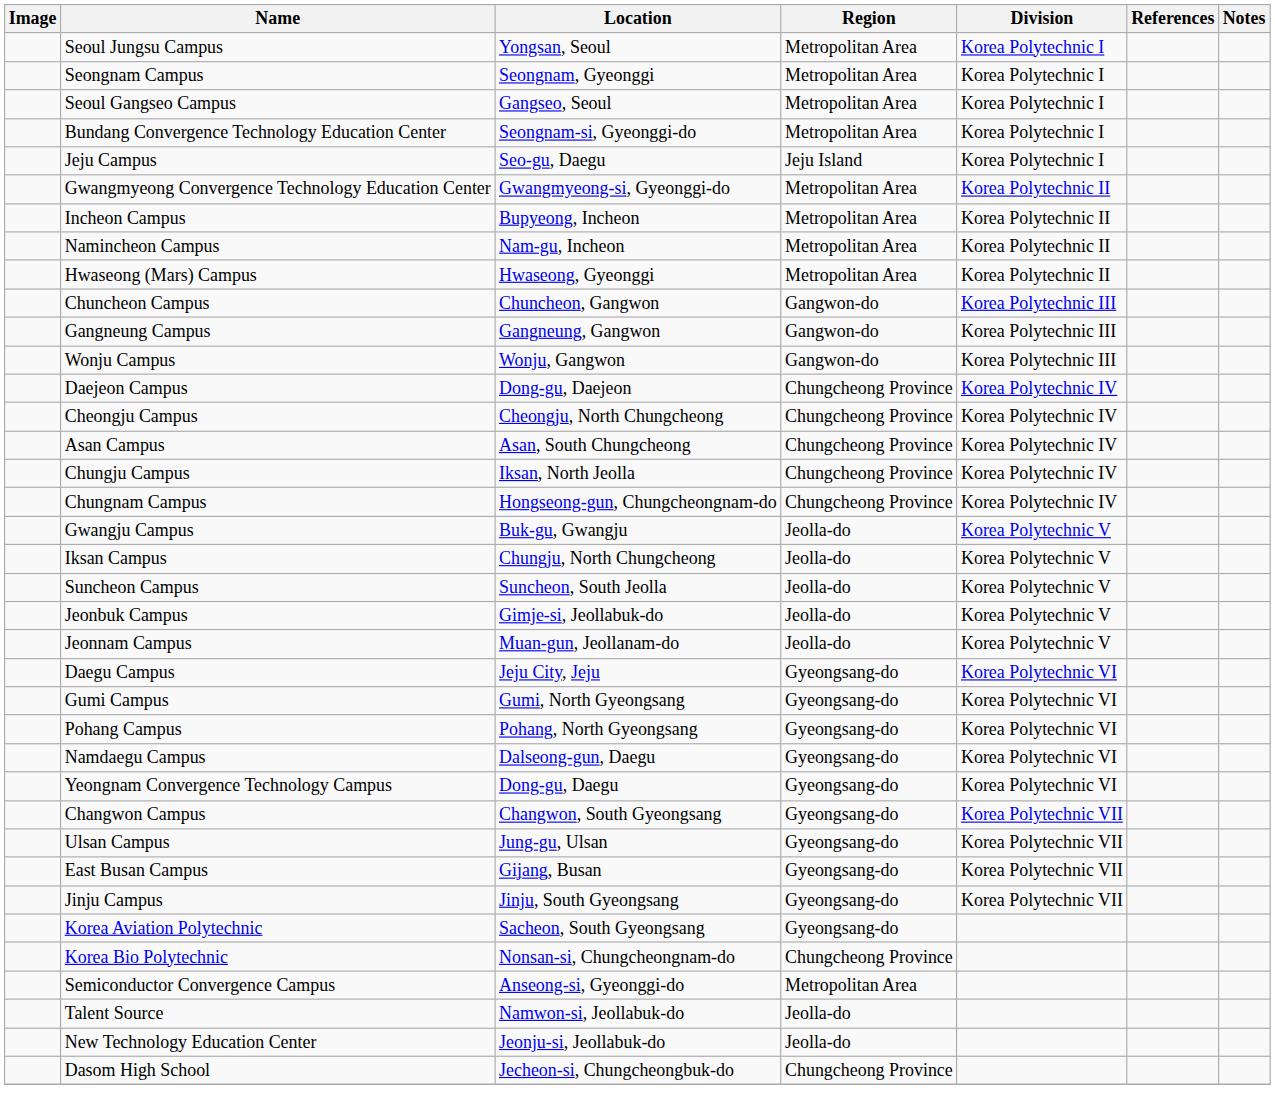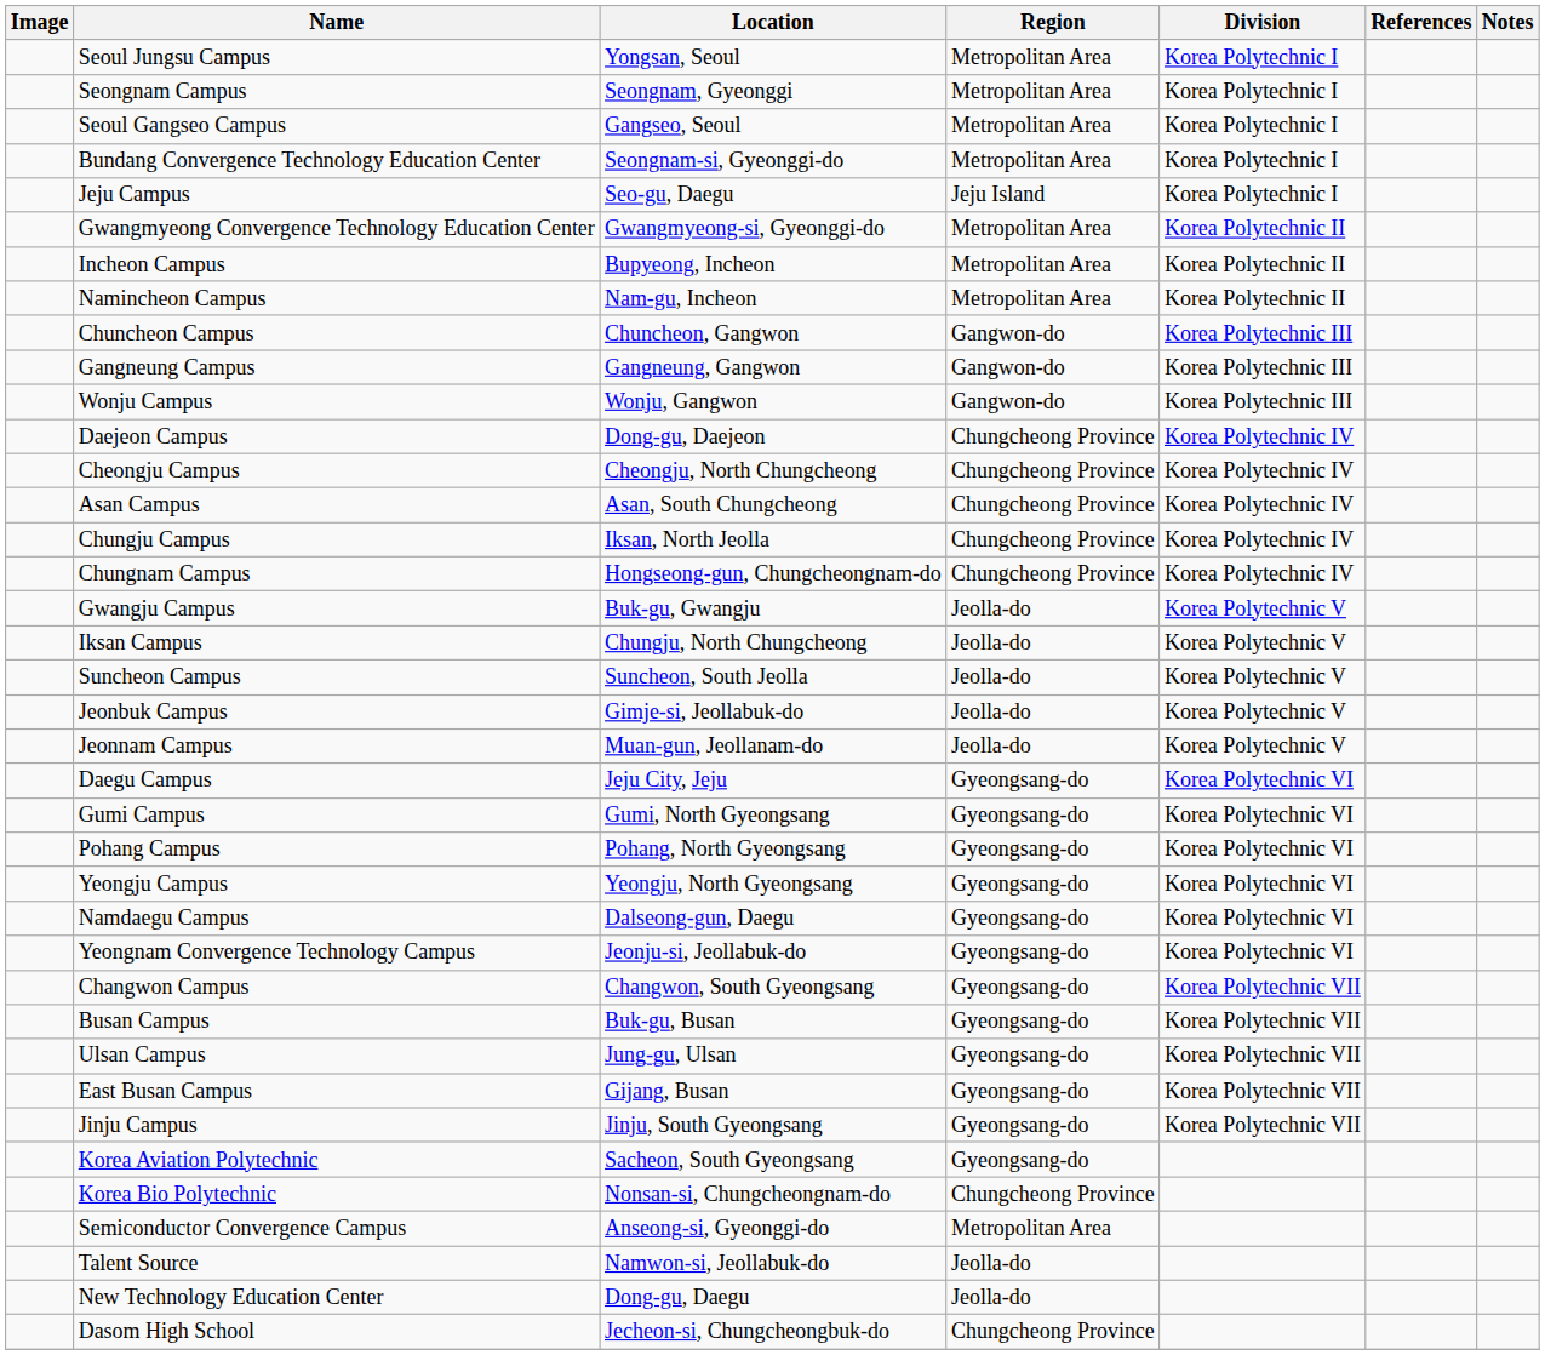 <table class="wikitable sortable" style="text-align:left;">
 <tr>
 <th>Image</th>
 <th>Name</th>
 <th>Location</th>
 <th>Region</th>
 <th>Division</th>
 <th class="unsortable">References</th>
 <th class="unsortable">Notes</th>
 </tr>
 <tr>
 <td></td>
 <td>Seoul Jungsu Campus</td>
 <td><a href='#'>Yongsan</a>, Seoul</td>
 <td>Metropolitan Area</td>
 <td><a href='#'>Korea Polytechnic I</a></td>
 <td></td>
 <td></td>
 </tr>
 <tr>
 <td></td>
 <td>Seongnam Campus</td>
 <td><a href='#'>Seongnam</a>, Gyeonggi</td>
 <td>Metropolitan Area</td>
 <td>Korea Polytechnic I</td>
 <td></td>
 <td></td>
 </tr>
 <tr>
 <td></td>
 <td>Seoul Gangseo Campus</td>
 <td><a href='#'>Gangseo</a>, Seoul</td>
 <td>Metropolitan Area</td>
 <td>Korea Polytechnic I</td>
 <td></td>
 <td></td>
 </tr>
 <tr>
 <td></td>
 <td>Bundang Convergence Technology Education Center</td>
 <td><a href='#'>Seongnam-si</a>, Gyeonggi-do</td>
 <td>Metropolitan Area</td>
 <td>Korea Polytechnic I</td>
 <td></td>
 <td></td>
 </tr>
 <tr>
 <td></td>
 <td>Jeju Campus</td>
 <td><a href='#'>Seo-gu</a>, Daegu</td>
 <td>Jeju Island</td>
 <td>Korea Polytechnic I</td>
 <td></td>
 <td></td>
 </tr>
 <tr>
 <td></td>
 <td>Gwangmyeong Convergence Technology Education Center</td>
 <td><a href='#'>Gwangmyeong-si</a>, Gyeonggi-do</td>
 <td>Metropolitan Area</td>
 <td><a href='#'>Korea Polytechnic II</a></td>
 <td></td>
 <td></td>
 </tr>
 <tr>
 <td></td>
 <td>Incheon Campus</td>
 <td><a href='#'>Bupyeong</a>, Incheon</td>
 <td>Metropolitan Area</td>
 <td>Korea Polytechnic II</td>
 <td></td>
 <td></td>
 </tr>
 <tr>
 <td></td>
 <td>Namincheon Campus</td>
 <td><a href='#'>Nam-gu</a>, Incheon</td>
-<td>Metropolitan Area</td>
-<td>Korea Polytechnic II</td>
-<td></td>
-<td></td>
-</tr>
-<tr>
-<td></td>
-<td>Hwaseong (Mars) Campus</td>
-<td><a href='#'>Hwaseong</a>, Gyeonggi</td>
 <td>Metropolitan Area</td>
 <td>Korea Polytechnic II</td>
 <td></td>
 <td></td>
 </tr>
 <tr>
 <td></td>
 <td>Chuncheon Campus</td>
 <td><a href='#'>Chuncheon</a>, Gangwon</td>
 <td>Gangwon-do</td>
 <td><a href='#'>Korea Polytechnic III</a></td>
 <td></td>
 <td></td>
 </tr>
 <tr>
 <td></td>
 <td>Gangneung Campus</td>
 <td><a href='#'>Gangneung</a>, Gangwon</td>
 <td>Gangwon-do</td>
 <td>Korea Polytechnic III</td>
 <td></td>
 <td></td>
 </tr>
 <tr>
 <td></td>
 <td>Wonju Campus</td>
 <td><a href='#'>Wonju</a>, Gangwon</td>
 <td>Gangwon-do</td>
 <td>Korea Polytechnic III</td>
 <td></td>
 <td></td>
 </tr>
 <tr>
 <td></td>
 <td>Daejeon Campus</td>
 <td><a href='#'>Dong-gu</a>, Daejeon</td>
 <td>Chungcheong Province</td>
 <td><a href='#'>Korea Polytechnic IV</a></td>
 <td></td>
 <td></td>
 </tr>
 <tr>
 <td></td>
 <td>Cheongju Campus</td>
 <td><a href='#'>Cheongju</a>, North Chungcheong</td>
 <td>Chungcheong Province</td>
 <td>Korea Polytechnic IV</td>
 <td></td>
 <td></td>
 </tr>
 <tr>
 <td></td>
 <td>Asan Campus</td>
 <td><a href='#'>Asan</a>, South Chungcheong</td>
 <td>Chungcheong Province</td>
 <td>Korea Polytechnic IV</td>
 <td></td>
 <td></td>
 </tr>
 <tr>
 <td></td>
 <td>Chungju Campus</td>
 <td><a href='#'>Iksan</a>, North Jeolla</td>
 <td>Chungcheong Province</td>
 <td>Korea Polytechnic IV</td>
 <td></td>
 <td></td>
 </tr>
 <tr>
 <td></td>
 <td>Chungnam Campus</td>
 <td><a href='#'>Hongseong-gun</a>, Chungcheongnam-do</td>
 <td>Chungcheong Province</td>
 <td>Korea Polytechnic IV</td>
 <td></td>
 <td></td>
 </tr>
 <tr>
 <td></td>
 <td>Gwangju Campus</td>
 <td><a href='#'>Buk-gu</a>, Gwangju</td>
 <td>Jeolla-do</td>
 <td><a href='#'>Korea Polytechnic V</a></td>
 <td></td>
 <td></td>
 </tr>
 <tr>
 <td></td>
 <td>Iksan Campus</td>
 <td><a href='#'>Chungju</a>, North Chungcheong</td>
 <td>Jeolla-do</td>
 <td>Korea Polytechnic V</td>
 <td></td>
 <td></td>
 </tr>
 <tr>
 <td></td>
 <td>Suncheon Campus</td>
 <td><a href='#'>Suncheon</a>, South Jeolla</td>
 <td>Jeolla-do</td>
 <td>Korea Polytechnic V</td>
 <td></td>
 <td></td>
 </tr>
 <tr>
 <td></td>
 <td>Jeonbuk Campus</td>
 <td><a href='#'>Gimje-si</a>, Jeollabuk-do</td>
 <td>Jeolla-do</td>
 <td>Korea Polytechnic V</td>
 <td></td>
 <td></td>
 </tr>
 <tr>
 <td></td>
 <td>Jeonnam Campus</td>
 <td><a href='#'>Muan-gun</a>, Jeollanam-do</td>
 <td>Jeolla-do</td>
 <td>Korea Polytechnic V</td>
 <td></td>
 <td></td>
 </tr>
 <tr>
 <td></td>
 <td>Daegu Campus</td>
 <td><a href='#'>Jeju City</a>, <a href='#'>Jeju</a></td>
 <td>Gyeongsang-do</td>
 <td><a href='#'>Korea Polytechnic VI</a></td>
 <td></td>
 <td></td>
 </tr>
 <tr>
 <td></td>
 <td>Gumi Campus</td>
 <td><a href='#'>Gumi</a>, North Gyeongsang</td>
 <td>Gyeongsang-do</td>
 <td>Korea Polytechnic VI</td>
 <td></td>
 <td></td>
 </tr>
 <tr>
 <td></td>
 <td>Pohang Campus</td>
 <td><a href='#'>Pohang</a>, North Gyeongsang</td>
 <td>Gyeongsang-do</td>
 <td>Korea Polytechnic VI</td>
 <td></td>
 <td></td>
 </tr>
 <tr>
 <td></td>
+<td>Yeongju Campus</td>
+<td><a href='#'>Yeongju</a>, North Gyeongsang</td>
+<td>Gyeongsang-do</td>
+<td>Korea Polytechnic VI</td>
+<td></td>
+<td></td>
+</tr>
+<tr>
+<td></td>
 <td>Namdaegu Campus</td>
 <td><a href='#'>Dalseong-gun</a>, Daegu</td>
 <td>Gyeongsang-do</td>
 <td>Korea Polytechnic VI</td>
 <td></td>
 <td></td>
 </tr>
 <tr>
 <td></td>
 <td>Yeongnam Convergence Technology Campus</td>
-<td><a href='#'>Dong-gu</a>, Daegu</td>
+<td><a href='#'>Jeonju-si</a>, Jeollabuk-do</td>
 <td>Gyeongsang-do</td>
 <td>Korea Polytechnic VI</td>
 <td></td>
 <td></td>
 </tr>
 <tr>
 <td></td>
 <td>Changwon Campus</td>
 <td><a href='#'>Changwon</a>, South Gyeongsang</td>
 <td>Gyeongsang-do</td>
 <td><a href='#'>Korea Polytechnic VII</a></td>
+<td></td>
+<td></td>
+</tr>
+<tr>
+<td></td>
+<td>Busan Campus</td>
+<td><a href='#'>Buk-gu</a>, Busan</td>
+<td>Gyeongsang-do</td>
+<td>Korea Polytechnic VII</td>
 <td></td>
 <td></td>
 </tr>
 <tr>
 <td></td>
 <td>Ulsan Campus</td>
 <td><a href='#'>Jung-gu</a>, Ulsan</td>
 <td>Gyeongsang-do</td>
 <td>Korea Polytechnic VII</td>
 <td></td>
 <td></td>
 </tr>
 <tr>
 <td></td>
 <td>East Busan Campus</td>
 <td><a href='#'>Gijang</a>, Busan</td>
 <td>Gyeongsang-do</td>
 <td>Korea Polytechnic VII</td>
 <td></td>
 <td></td>
 </tr>
 <tr>
 <td></td>
 <td>Jinju Campus</td>
 <td><a href='#'>Jinju</a>, South Gyeongsang</td>
 <td>Gyeongsang-do</td>
 <td>Korea Polytechnic VII</td>
 <td></td>
 <td></td>
 </tr>
 <tr>
 <td></td>
 <td><a href='#'>Korea Aviation Polytechnic</a></td>
 <td><a href='#'>Sacheon</a>, South Gyeongsang</td>
 <td>Gyeongsang-do</td>
 <td></td>
 <td></td>
 <td></td>
 </tr>
 <tr>
 <td></td>
 <td><a href='#'>Korea Bio Polytechnic</a></td>
 <td><a href='#'>Nonsan-si</a>, Chungcheongnam-do</td>
 <td>Chungcheong Province</td>
 <td></td>
 <td></td>
 <td></td>
 </tr>
 <tr>
 <td></td>
 <td>Semiconductor Convergence Campus</td>
 <td><a href='#'>Anseong-si</a>, Gyeonggi-do</td>
 <td>Metropolitan Area</td>
 <td></td>
 <td></td>
 <td></td>
 </tr>
 <tr>
 <td></td>
 <td>Talent Source</td>
 <td><a href='#'>Namwon-si</a>, Jeollabuk-do</td>
 <td>Jeolla-do</td>
 <td></td>
 <td></td>
 <td></td>
 </tr>
 <tr>
 <td></td>
 <td>New Technology Education Center</td>
-<td><a href='#'>Jeonju-si</a>, Jeollabuk-do</td>
+<td><a href='#'>Dong-gu</a>, Daegu</td>
 <td>Jeolla-do</td>
 <td></td>
 <td></td>
 <td></td>
 </tr>
 <tr>
 <td></td>
 <td>Dasom High School</td>
 <td><a href='#'>Jecheon-si</a>, Chungcheongbuk-do</td>
 <td>Chungcheong Province</td>
 <td></td>
 <td></td>
 <td></td>
 </tr>
 <tr>
 </tr>
 </table>
